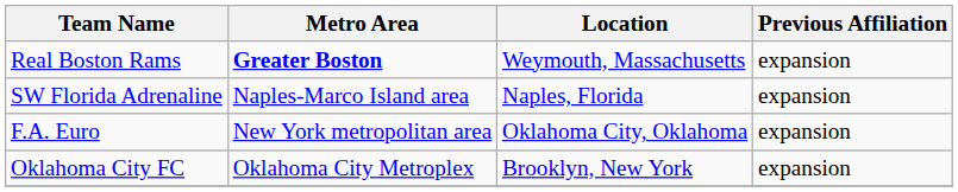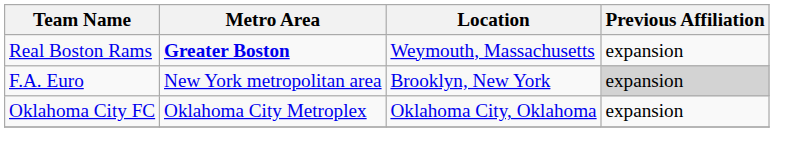 <table class="wikitable">
 <tr>
 <th>Team Name</th>
 <th>Metro Area</th>
 <th>Location</th>
 <th>Previous Affiliation</th>
 </tr>
 <tr>
 <td> <a href='#'>Real Boston Rams</a></td>
 <td><strong><a href='#'>Greater Boston</a></strong></td>
 <td><a href='#'>Weymouth, Massachusetts</a></td>
 <td>expansion </td>
 </tr>
 <tr>
-<td> <a href='#'>SW Florida Adrenaline</a></td>
-<td><a href='#'>Naples-Marco Island area</a></td>
-<td><a href='#'>Naples, Florida</a></td>
-<td>expansion </td>
-</tr>
-<tr>
 <td> <a href='#'>F.A. Euro</a></td>
 <td><a href='#'>New York metropolitan area</a></td>
-<td><a href='#'>Oklahoma City, Oklahoma</a></td>
-<td>expansion </td>
+<td><a href='#'>Brooklyn, New York</a></td>
+<td style="background: lightgrey;">expansion </td>
 </tr>
 <tr>
 <td> <a href='#'>Oklahoma City FC</a></td>
 <td><a href='#'>Oklahoma City Metroplex</a></td>
-<td><a href='#'>Brooklyn, New York</a></td>
+<td><a href='#'>Oklahoma City, Oklahoma</a></td>
 <td>expansion </td>
 </tr>
 <tr>
 </tr>
 </table>
